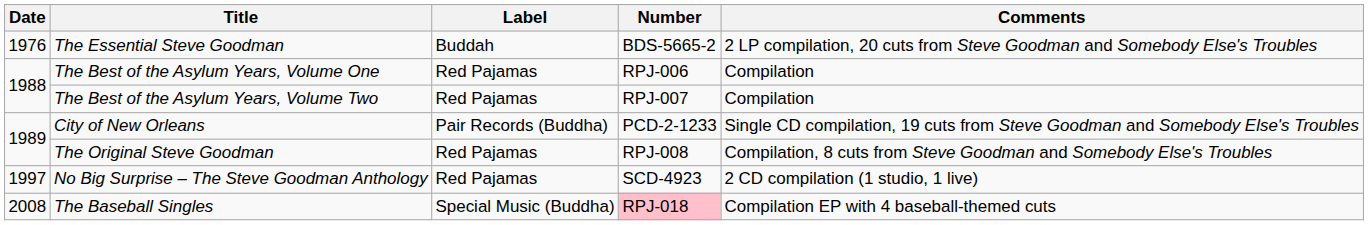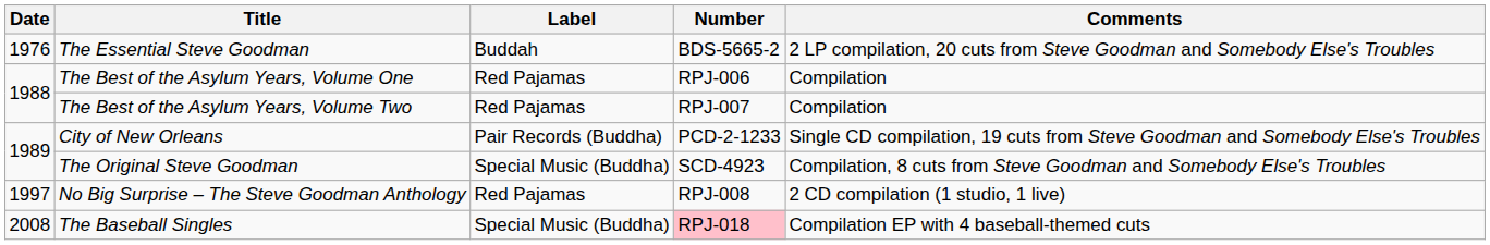 <table class="wikitable sortable">
 <tr>
 <th>Date</th>
 <th>Title</th>
 <th>Label</th>
 <th>Number</th>
 <th class="unsortable">Comments</th>
 </tr>
 <tr>
 <td>1976</td>
 <td><em>The Essential Steve Goodman</em></td>
 <td>Buddah</td>
 <td>BDS-5665-2</td>
 <td>2 LP compilation, 20 cuts from <em>Steve Goodman</em> and <em>Somebody Else's Troubles</em></td>
 </tr>
 <tr>
 <td rowspan="2">1988</td>
 <td><em>The Best of the Asylum Years, Volume One</em></td>
 <td>Red Pajamas</td>
 <td>RPJ-006</td>
 <td>Compilation</td>
 </tr>
 <tr>
 <td><em>The Best of the Asylum Years, Volume Two</em></td>
 <td>Red Pajamas</td>
 <td>RPJ-007</td>
 <td>Compilation</td>
 </tr>
 <tr>
 <td rowspan="2">1989</td>
 <td><em>City of New Orleans</em></td>
 <td>Pair Records (Buddha)</td>
 <td>PCD-2-1233</td>
 <td>Single CD compilation, 19 cuts from <em>Steve Goodman</em> and <em>Somebody Else's Troubles</em></td>
 </tr>
 <tr>
 <td><em>The Original Steve Goodman</em></td>
-<td>Red Pajamas</td>
-<td>RPJ-008</td>
+<td>Special Music (Buddha)</td>
+<td>SCD-4923</td>
 <td>Compilation, 8 cuts from <em>Steve Goodman</em> and <em>Somebody Else's Troubles</em></td>
 </tr>
 <tr>
 <td>1997</td>
 <td><em>No Big Surprise – The Steve Goodman Anthology</em></td>
 <td>Red Pajamas</td>
-<td>SCD-4923</td>
+<td>RPJ-008</td>
 <td>2 CD compilation (1 studio, 1 live)</td>
 </tr>
 <tr>
 <td>2008</td>
 <td><em>The Baseball Singles</em></td>
 <td>Special Music (Buddha)</td>
 <td style="background: pink;">RPJ-018</td>
 <td>Compilation EP with 4 baseball-themed cuts</td>
 </tr>
 </table>
